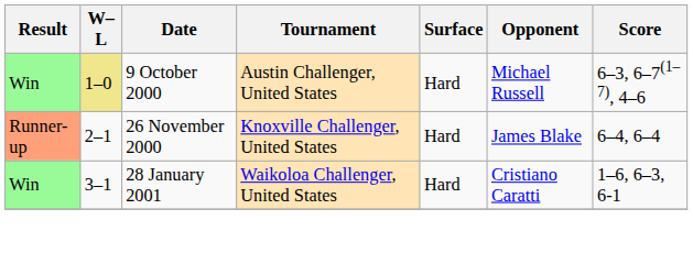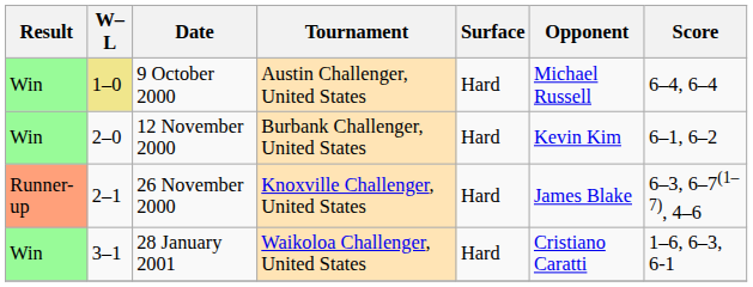 <table class="sortable wikitable">
 <tr>
 <th>Result</th>
 <th>W–L</th>
 <th>Date</th>
 <th>Tournament</th>
 <th>Surface</th>
 <th>Opponent</th>
 <th class="unsortable">Score</th>
 </tr>
 <tr>
 <td bgcolor=98FB98>Win</td>
 <td style="background: khaki;">1–0</td>
 <td>9 October 2000</td>
 <td style="background:moccasin;">Austin Challenger, United States</td>
 <td>Hard</td>
 <td> <a href='#'>Michael Russell</a></td>
-<td>6–3, 6–7<sup>(1–7)</sup>, 4–6</td>
+<td>6–4, 6–4</td>
+</tr>
+<tr>
+<td bgcolor=98FB98>Win</td>
+<td>2–0</td>
+<td>12 November 2000</td>
+<td style="background:moccasin;">Burbank Challenger, United States</td>
+<td>Hard</td>
+<td> <a href='#'>Kevin Kim</a></td>
+<td>6–1, 6–2</td>
 </tr>
 <tr>
 <td bgcolor=FFA07A>Runner-up</td>
 <td>2–1</td>
 <td>26 November 2000</td>
 <td style="background:moccasin;"><a href='#'>Knoxville Challenger</a>, United States</td>
 <td>Hard</td>
 <td> <a href='#'>James Blake</a></td>
-<td>6–4, 6–4</td>
+<td>6–3, 6–7<sup>(1–7)</sup>, 4–6</td>
 </tr>
 <tr>
 <td bgcolor=98FB98>Win</td>
 <td>3–1</td>
 <td>28 January 2001</td>
 <td style="background:moccasin;"><a href='#'>Waikoloa Challenger</a>, United States</td>
 <td>Hard</td>
 <td> <a href='#'>Cristiano Caratti</a></td>
 <td>1–6, 6–3, 6-1</td>
 </tr>
 <tr>
 </tr>
 </table>
